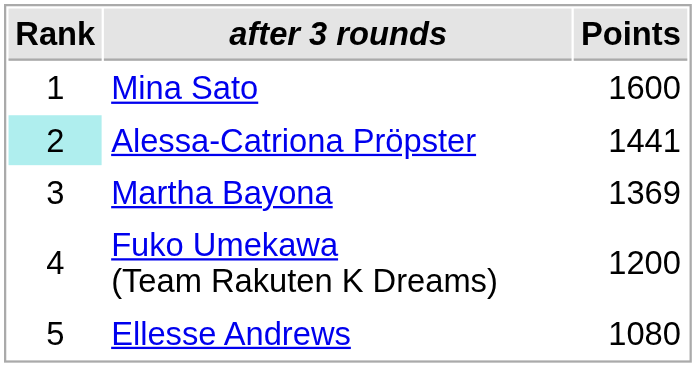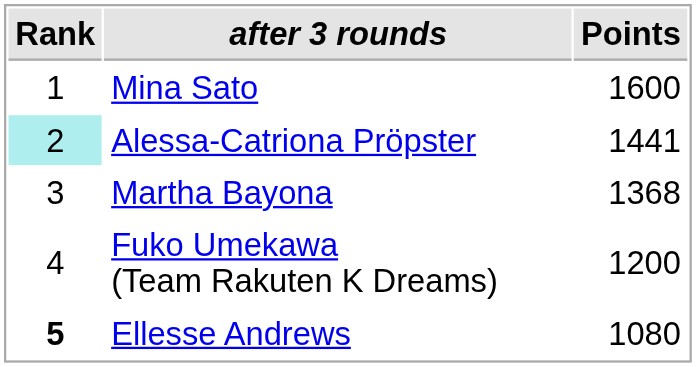 <table cellspacing="1" cellpadding="3" style="border:1px solid #aaa; font-size:90%;">
 <tr style="background:#e4e4e4;">
 <th style="border-bottom:1px solid #aaa; width:10px;">Rank</th>
 <th style="border-bottom:1px solid #aaa; width:200px; white-space:nowrap;"><em>after 3 rounds</em></th>
 <th style="border-bottom:1px solid #aaa; width:20px;">Points</th>
 </tr>
 <tr>
 <td align=center>1</td>
 <td> <a href='#'>Mina Sato</a></td>
 <td align=right>1600</td>
 </tr>
 <tr>
 <td align=center style="background: paleturquoise;">2</td>
 <td> <a href='#'>Alessa-Catriona Pröpster</a></td>
 <td align=right>1441</td>
 </tr>
 <tr>
 <td align=center>3</td>
 <td> <a href='#'>Martha Bayona</a></td>
-<td align=right>1369</td>
+<td align=right>1368</td>
 </tr>
 <tr>
 <td align=center>4</td>
 <td> <a href='#'>Fuko Umekawa</a><br>(Team Rakuten K Dreams)</td>
 <td align=right>1200</td>
 </tr>
 <tr>
-<td align=center>5</td>
+<td align=center><strong>5</strong></td>
 <td> <a href='#'>Ellesse Andrews</a></td>
 <td align=right>1080</td>
 </tr>
 </table>
